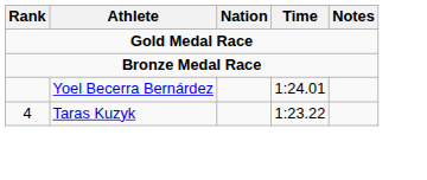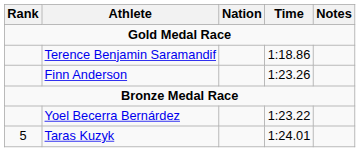 <table class="wikitable sortable" style="text-align:center;">
 <tr>
 <th>Rank</th>
 <th>Athlete</th>
 <th>Nation</th>
 <th>Time</th>
 <th>Notes</th>
 </tr>
 <tr>
 <td colspan=5><strong>Gold Medal Race</strong></td>
 </tr>
 <tr>
+<td></td>
+<td align=left><a href='#'>Terence Benjamin Saramandif</a></td>
+<td align=left></td>
+<td>1:18.86</td>
+<td></td>
+</tr>
+<tr>
+<td></td>
+<td align=left><a href='#'>Finn Anderson</a></td>
+<td align=left></td>
+<td>1:23.26</td>
+<td></td>
+</tr>
+<tr>
 <td colspan=5><strong>Bronze Medal Race</strong></td>
 </tr>
 <tr>
 <td></td>
 <td align=left><a href='#'>Yoel Becerra Bernárdez</a></td>
 <td align=left></td>
+<td>1:23.22</td>
+<td></td>
+</tr>
+<tr>
+<td>5</td>
+<td align=left><a href='#'>Taras Kuzyk</a></td>
+<td align=left></td>
 <td>1:24.01</td>
 <td></td>
 </tr>
-<tr>
-<td>4</td>
-<td align=left><a href='#'>Taras Kuzyk</a></td>
-<td align=left></td>
-<td>1:23.22</td>
-<td></td>
-</tr>
 </table>
